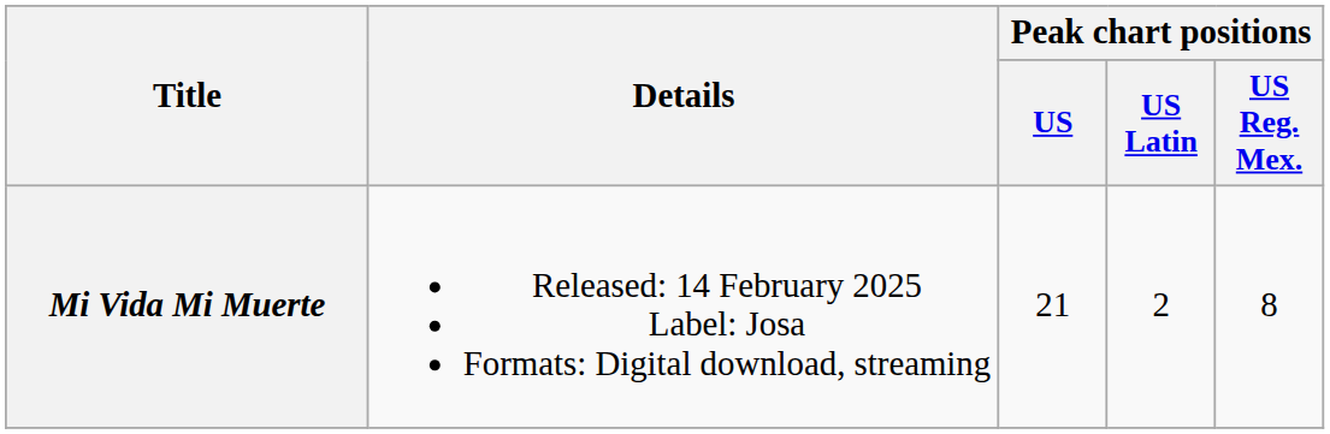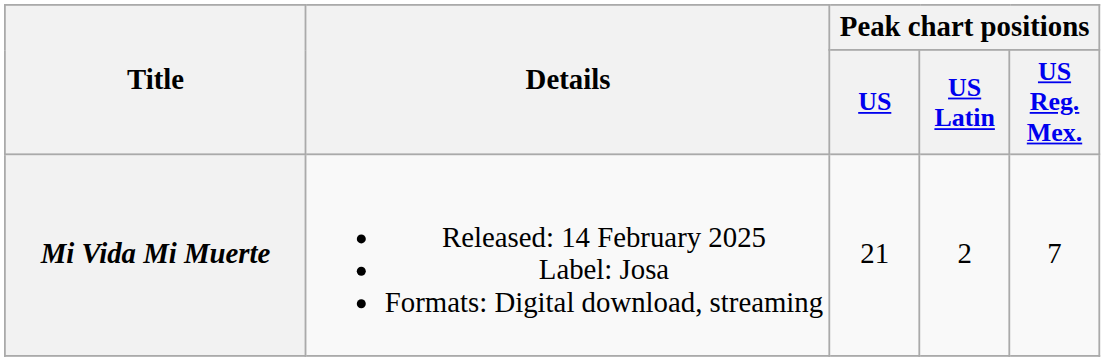 <table class="wikitable plainrowheaders" style="text-align:center">
 <tr>
 <th scope="col" rowspan="2" style="width:10em;">Title</th>
 <th scope="col" rowspan="2">Details</th>
 <th scope="col" colspan="3">Peak chart positions</th>
 </tr>
 <tr>
 <th scope="col" style="width:3em; font-size:90%"><a href='#'>US</a><br></th>
 <th scope="col" style="width:3em; font-size:90%"><a href='#'>US<br>Latin</a><br></th>
 <th scope="col" style="width:3em; font-size:90%"><a href='#'>US<br>Reg.<br>Mex.</a><br></th>
 </tr>
 <tr>
 <th scope="row"><em>Mi Vida Mi Muerte</em></th>
 <td><br><ul><li>Released: 14 February 2025</li><li>Label: Josa</li><li>Formats: Digital download, streaming</li></ul></td>
 <td>21</td>
 <td>2</td>
-<td>8</td>
+<td>7</td>
 </tr>
 </table>
